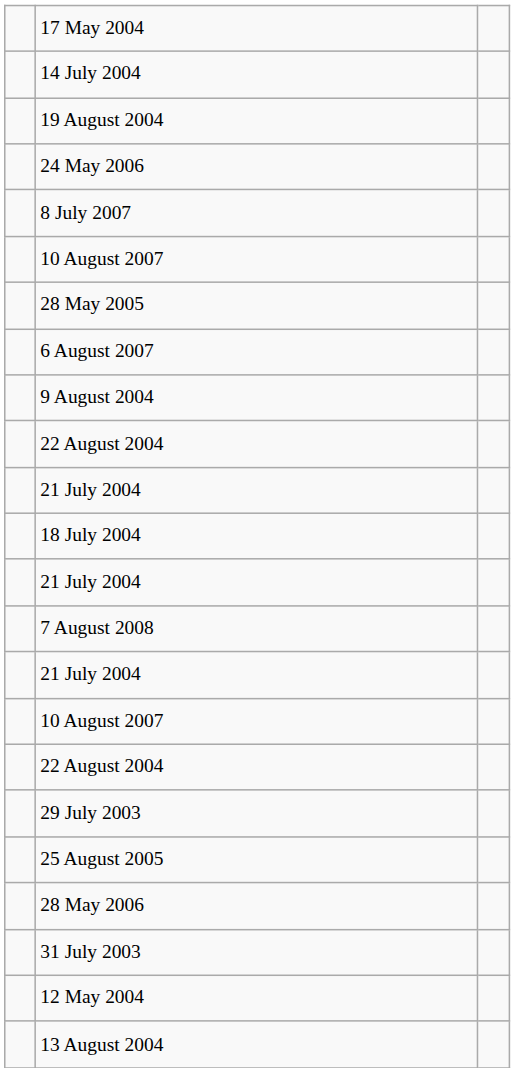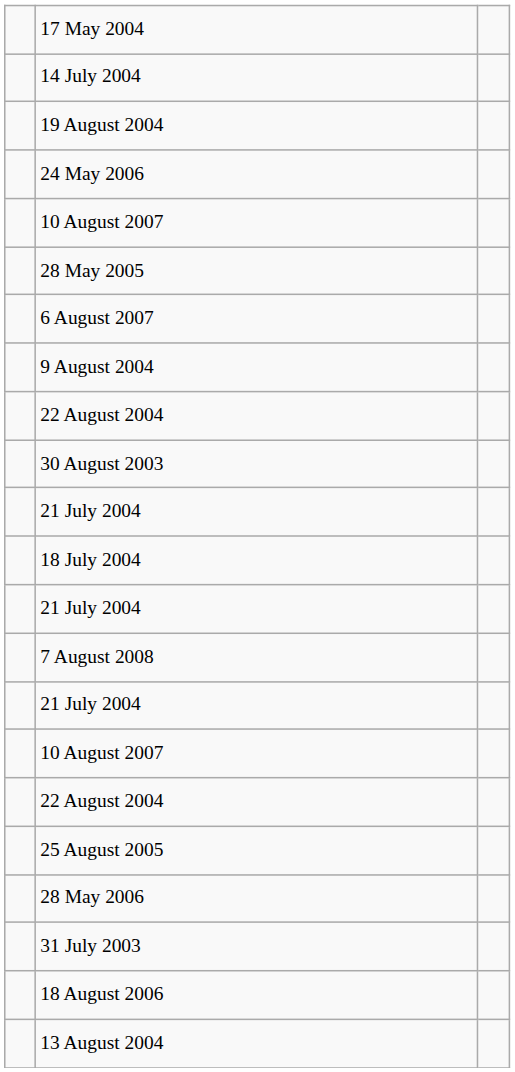 <table class="wikitable" style="font-size: 80%; float: left; width: 26em; margin-right: 1em; height: 700px">
 <tr>
 <td></td>
 <td>17 May 2004</td>
 <td></td>
 </tr>
 <tr>
 <td></td>
 <td>14 July 2004</td>
 <td></td>
 </tr>
 <tr>
 <td></td>
 <td>19 August 2004</td>
 <td></td>
 </tr>
 <tr>
 <td></td>
 <td>24 May 2006</td>
-<td></td>
-</tr>
-<tr>
-<td></td>
-<td>8 July 2007</td>
 <td></td>
 </tr>
 <tr>
 <td></td>
 <td>10 August 2007</td>
 <td></td>
 </tr>
 <tr>
 <td></td>
 <td>28 May 2005</td>
 <td></td>
 </tr>
 <tr>
 <td></td>
 <td>6 August 2007</td>
 <td></td>
 </tr>
 <tr>
 <td></td>
 <td>9 August 2004</td>
 <td></td>
 </tr>
 <tr>
 <td></td>
 <td>22 August 2004</td>
+<td></td>
+</tr>
+<tr>
+<td></td>
+<td>30 August 2003</td>
 <td></td>
 </tr>
 <tr>
 <td></td>
 <td>21 July 2004</td>
 <td></td>
 </tr>
 <tr>
 <td></td>
 <td>18 July 2004</td>
 <td></td>
 </tr>
 <tr>
 <td></td>
 <td>21 July 2004</td>
 <td></td>
 </tr>
 <tr>
 <td></td>
 <td>7 August 2008</td>
 <td></td>
 </tr>
 <tr>
 <td></td>
 <td>21 July 2004</td>
 <td></td>
 </tr>
 <tr>
 <td></td>
 <td>10 August 2007</td>
 <td></td>
 </tr>
 <tr>
 <td></td>
 <td>22 August 2004</td>
 <td></td>
 </tr>
 <tr>
 <td></td>
-<td>29 July 2003</td>
-<td></td>
-</tr>
-<tr>
-<td></td>
 <td>25 August 2005</td>
 <td></td>
 </tr>
 <tr>
 <td></td>
 <td>28 May 2006</td>
 <td></td>
 </tr>
 <tr>
 <td></td>
 <td>31 July 2003</td>
 <td></td>
 </tr>
 <tr>
 <td></td>
-<td>12 May 2004</td>
+<td>18 August 2006</td>
 <td></td>
 </tr>
 <tr>
 <td></td>
 <td>13 August 2004</td>
 <td></td>
 </tr>
 </table>
